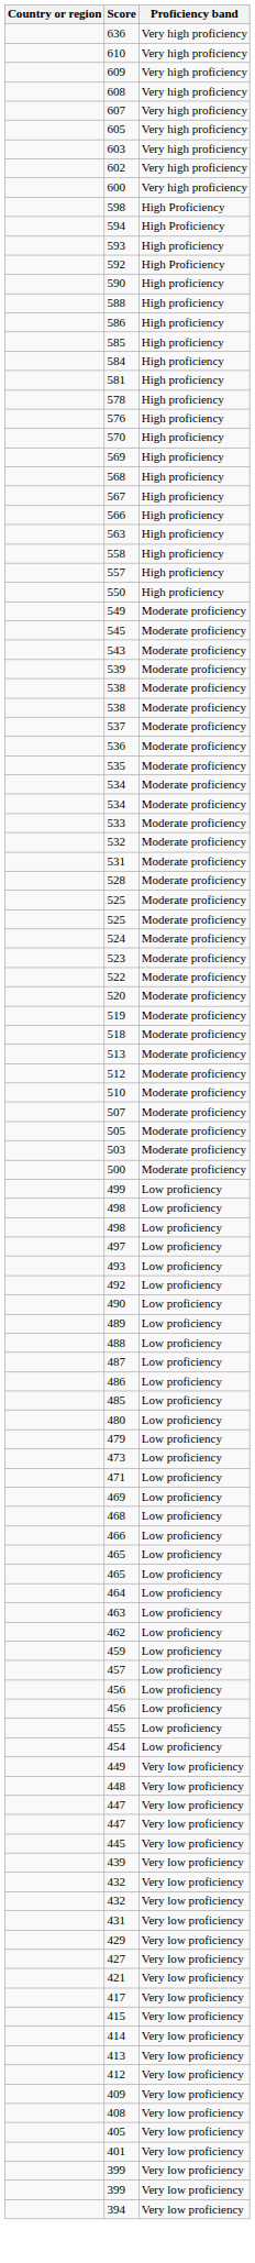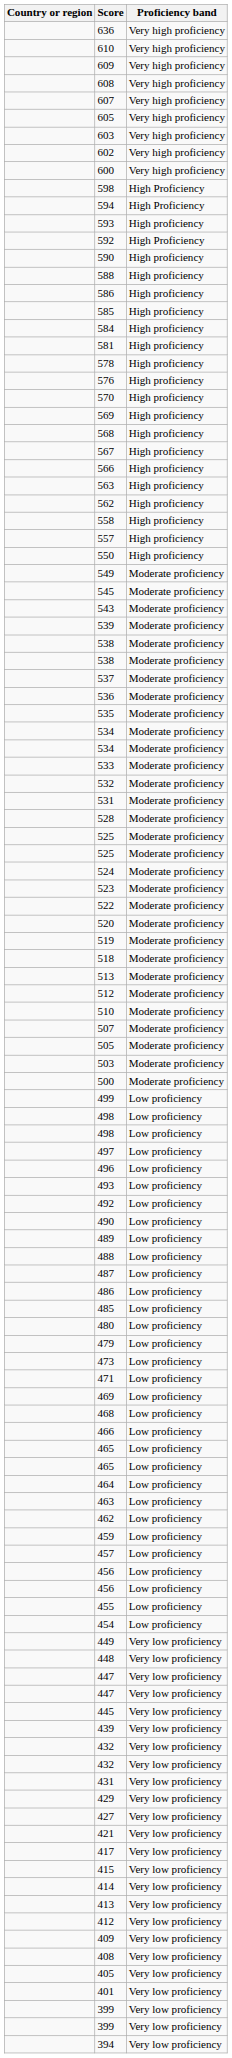 <table class="wikitable sortable static-row-numbers">
 <tr>
 <th>Country or region</th>
 <th>Score</th>
 <th>Proficiency band</th>
 </tr>
 <tr>
 <td></td>
 <td>636</td>
 <td>Very high proficiency</td>
 </tr>
 <tr>
 <td></td>
 <td>610</td>
 <td>Very high proficiency</td>
 </tr>
 <tr>
 <td></td>
 <td>609</td>
 <td>Very high proficiency</td>
 </tr>
 <tr>
 <td></td>
 <td>608</td>
 <td>Very high proficiency</td>
 </tr>
 <tr>
 <td></td>
 <td>607</td>
 <td>Very high proficiency</td>
 </tr>
 <tr>
 <td></td>
 <td>605</td>
 <td>Very high proficiency</td>
 </tr>
 <tr>
 <td></td>
 <td>603</td>
 <td>Very high proficiency</td>
 </tr>
 <tr>
 <td></td>
 <td>602</td>
 <td>Very high proficiency</td>
 </tr>
 <tr>
 <td></td>
 <td>600</td>
 <td>Very high proficiency</td>
 </tr>
 <tr>
 <td></td>
 <td>598</td>
 <td>High Proficiency</td>
 </tr>
 <tr>
 <td></td>
 <td>594</td>
 <td>High Proficiency</td>
 </tr>
 <tr>
 <td></td>
 <td>593</td>
 <td>High proficiency</td>
 </tr>
 <tr>
 <td></td>
 <td>592</td>
 <td>High Proficiency</td>
 </tr>
 <tr>
 <td></td>
 <td>590</td>
 <td>High proficiency</td>
 </tr>
 <tr>
 <td></td>
 <td>588</td>
 <td>High proficiency</td>
 </tr>
 <tr>
 <td></td>
 <td>586</td>
 <td>High proficiency</td>
 </tr>
 <tr>
 <td></td>
 <td>585</td>
 <td>High proficiency</td>
 </tr>
 <tr>
 <td></td>
 <td>584</td>
 <td>High proficiency</td>
 </tr>
 <tr>
 <td></td>
 <td>581</td>
 <td>High proficiency</td>
 </tr>
 <tr>
 <td></td>
 <td>578</td>
 <td>High proficiency</td>
 </tr>
 <tr>
 <td></td>
 <td>576</td>
 <td>High proficiency</td>
 </tr>
 <tr>
 <td></td>
 <td>570</td>
 <td>High proficiency</td>
 </tr>
 <tr>
 <td></td>
 <td>569</td>
 <td>High proficiency</td>
 </tr>
 <tr>
 <td></td>
 <td>568</td>
 <td>High proficiency</td>
 </tr>
 <tr>
 <td></td>
 <td>567</td>
 <td>High proficiency</td>
 </tr>
 <tr>
 <td></td>
 <td>566</td>
 <td>High proficiency</td>
 </tr>
 <tr>
 <td></td>
 <td>563</td>
+<td>High proficiency</td>
+</tr>
+<tr>
+<td></td>
+<td>562</td>
 <td>High proficiency</td>
 </tr>
 <tr>
 <td></td>
 <td>558</td>
 <td>High proficiency</td>
 </tr>
 <tr>
 <td></td>
 <td>557</td>
 <td>High proficiency</td>
 </tr>
 <tr>
 <td></td>
 <td>550</td>
 <td>High proficiency</td>
 </tr>
 <tr>
 <td></td>
 <td>549</td>
 <td>Moderate proficiency</td>
 </tr>
 <tr>
 <td></td>
 <td>545</td>
 <td>Moderate proficiency</td>
 </tr>
 <tr>
 <td></td>
 <td>543</td>
 <td>Moderate proficiency</td>
 </tr>
 <tr>
 <td></td>
 <td>539</td>
 <td>Moderate proficiency</td>
 </tr>
 <tr>
 <td></td>
 <td>538</td>
 <td>Moderate proficiency</td>
 </tr>
 <tr>
 <td></td>
 <td>538</td>
 <td>Moderate proficiency</td>
 </tr>
 <tr>
 <td></td>
 <td>537</td>
 <td>Moderate proficiency</td>
 </tr>
 <tr>
 <td></td>
 <td>536</td>
 <td>Moderate proficiency</td>
 </tr>
 <tr>
 <td></td>
 <td>535</td>
 <td>Moderate proficiency</td>
 </tr>
 <tr>
 <td></td>
 <td>534</td>
 <td>Moderate proficiency</td>
 </tr>
 <tr>
 <td></td>
 <td>534</td>
 <td>Moderate proficiency</td>
 </tr>
 <tr>
 <td></td>
 <td>533</td>
 <td>Moderate proficiency</td>
 </tr>
 <tr>
 <td></td>
 <td>532</td>
 <td>Moderate proficiency</td>
 </tr>
 <tr>
 <td></td>
 <td>531</td>
 <td>Moderate proficiency</td>
 </tr>
 <tr>
 <td></td>
 <td>528</td>
 <td>Moderate proficiency</td>
 </tr>
 <tr>
 <td></td>
 <td>525</td>
 <td>Moderate proficiency</td>
 </tr>
 <tr>
 <td></td>
 <td>525</td>
 <td>Moderate proficiency</td>
 </tr>
 <tr>
 <td></td>
 <td>524</td>
 <td>Moderate proficiency</td>
 </tr>
 <tr>
 <td></td>
 <td>523</td>
 <td>Moderate proficiency</td>
 </tr>
 <tr>
 <td></td>
 <td>522</td>
 <td>Moderate proficiency</td>
 </tr>
 <tr>
 <td></td>
 <td>520</td>
 <td>Moderate proficiency</td>
 </tr>
 <tr>
 <td></td>
 <td>519</td>
 <td>Moderate proficiency</td>
 </tr>
 <tr>
 <td></td>
 <td>518</td>
 <td>Moderate proficiency</td>
 </tr>
 <tr>
 <td></td>
 <td>513</td>
 <td>Moderate proficiency</td>
 </tr>
 <tr>
 <td></td>
 <td>512</td>
 <td>Moderate proficiency</td>
 </tr>
 <tr>
 <td></td>
 <td>510</td>
 <td>Moderate proficiency</td>
 </tr>
 <tr>
 <td></td>
 <td>507</td>
 <td>Moderate proficiency</td>
 </tr>
 <tr>
 <td></td>
 <td>505</td>
 <td>Moderate proficiency</td>
 </tr>
 <tr>
 <td></td>
 <td>503</td>
 <td>Moderate proficiency</td>
 </tr>
 <tr>
 <td></td>
 <td>500</td>
 <td>Moderate proficiency</td>
 </tr>
 <tr>
 <td></td>
 <td>499</td>
 <td>Low proficiency</td>
 </tr>
 <tr>
 <td></td>
 <td>498</td>
 <td>Low proficiency</td>
 </tr>
 <tr>
 <td></td>
 <td>498</td>
 <td>Low proficiency</td>
 </tr>
 <tr>
 <td></td>
 <td>497</td>
+<td>Low proficiency</td>
+</tr>
+<tr>
+<td></td>
+<td>496</td>
 <td>Low proficiency</td>
 </tr>
 <tr>
 <td></td>
 <td>493</td>
 <td>Low proficiency</td>
 </tr>
 <tr>
 <td></td>
 <td>492</td>
 <td>Low proficiency</td>
 </tr>
 <tr>
 <td></td>
 <td>490</td>
 <td>Low proficiency</td>
 </tr>
 <tr>
 <td></td>
 <td>489</td>
 <td>Low proficiency</td>
 </tr>
 <tr>
 <td></td>
 <td>488</td>
 <td>Low proficiency</td>
 </tr>
 <tr>
 <td></td>
 <td>487</td>
 <td>Low proficiency</td>
 </tr>
 <tr>
 <td></td>
 <td>486</td>
 <td>Low proficiency</td>
 </tr>
 <tr>
 <td></td>
 <td>485</td>
 <td>Low proficiency</td>
 </tr>
 <tr>
 <td></td>
 <td>480</td>
 <td>Low proficiency</td>
 </tr>
 <tr>
 <td></td>
 <td>479</td>
 <td>Low proficiency</td>
 </tr>
 <tr>
 <td></td>
 <td>473</td>
 <td>Low proficiency</td>
 </tr>
 <tr>
 <td></td>
 <td>471</td>
 <td>Low proficiency</td>
 </tr>
 <tr>
 <td></td>
 <td>469</td>
 <td>Low proficiency</td>
 </tr>
 <tr>
 <td></td>
 <td>468</td>
 <td>Low proficiency</td>
 </tr>
 <tr>
 <td></td>
 <td>466</td>
 <td>Low proficiency</td>
 </tr>
 <tr>
 <td></td>
 <td>465</td>
 <td>Low proficiency</td>
 </tr>
 <tr>
 <td></td>
 <td>465</td>
 <td>Low proficiency</td>
 </tr>
 <tr>
 <td></td>
 <td>464</td>
 <td>Low proficiency</td>
 </tr>
 <tr>
 <td></td>
 <td>463</td>
 <td>Low proficiency</td>
 </tr>
 <tr>
 <td></td>
 <td>462</td>
 <td>Low proficiency</td>
 </tr>
 <tr>
 <td></td>
 <td>459</td>
 <td>Low proficiency</td>
 </tr>
 <tr>
 <td></td>
 <td>457</td>
 <td>Low proficiency</td>
 </tr>
 <tr>
 <td></td>
 <td>456</td>
 <td>Low proficiency</td>
 </tr>
 <tr>
 <td></td>
 <td>456</td>
 <td>Low proficiency</td>
 </tr>
 <tr>
 <td></td>
 <td>455</td>
 <td>Low proficiency</td>
 </tr>
 <tr>
 <td></td>
 <td>454</td>
 <td>Low proficiency</td>
 </tr>
 <tr>
 <td></td>
 <td>449</td>
 <td>Very low proficiency</td>
 </tr>
 <tr>
 <td></td>
 <td>448</td>
 <td>Very low proficiency</td>
 </tr>
 <tr>
 <td></td>
 <td>447</td>
 <td>Very low proficiency</td>
 </tr>
 <tr>
 <td></td>
 <td>447</td>
 <td>Very low proficiency</td>
 </tr>
 <tr>
 <td></td>
 <td>445</td>
 <td>Very low proficiency</td>
 </tr>
 <tr>
 <td></td>
 <td>439</td>
 <td>Very low proficiency</td>
 </tr>
 <tr>
 <td></td>
 <td>432</td>
 <td>Very low proficiency</td>
 </tr>
 <tr>
 <td></td>
 <td>432</td>
 <td>Very low proficiency</td>
 </tr>
 <tr>
 <td></td>
 <td>431</td>
 <td>Very low proficiency</td>
 </tr>
 <tr>
 <td></td>
 <td>429</td>
 <td>Very low proficiency</td>
 </tr>
 <tr>
 <td></td>
 <td>427</td>
 <td>Very low proficiency</td>
 </tr>
 <tr>
 <td></td>
 <td>421</td>
 <td>Very low proficiency</td>
 </tr>
 <tr>
 <td></td>
 <td>417</td>
 <td>Very low proficiency</td>
 </tr>
 <tr>
 <td></td>
 <td>415</td>
 <td>Very low proficiency</td>
 </tr>
 <tr>
 <td></td>
 <td>414</td>
 <td>Very low proficiency</td>
 </tr>
 <tr>
 <td></td>
 <td>413</td>
 <td>Very low proficiency</td>
 </tr>
 <tr>
 <td></td>
 <td>412</td>
 <td>Very low proficiency</td>
 </tr>
 <tr>
 <td></td>
 <td>409</td>
 <td>Very low proficiency</td>
 </tr>
 <tr>
 <td></td>
 <td>408</td>
 <td>Very low proficiency</td>
 </tr>
 <tr>
 <td></td>
 <td>405</td>
 <td>Very low proficiency</td>
 </tr>
 <tr>
 <td></td>
 <td>401</td>
 <td>Very low proficiency</td>
 </tr>
 <tr>
 <td></td>
 <td>399</td>
 <td>Very low proficiency</td>
 </tr>
 <tr>
 <td></td>
 <td>399</td>
 <td>Very low proficiency</td>
 </tr>
 <tr>
 <td></td>
 <td>394</td>
 <td>Very low proficiency</td>
 </tr>
 </table>
